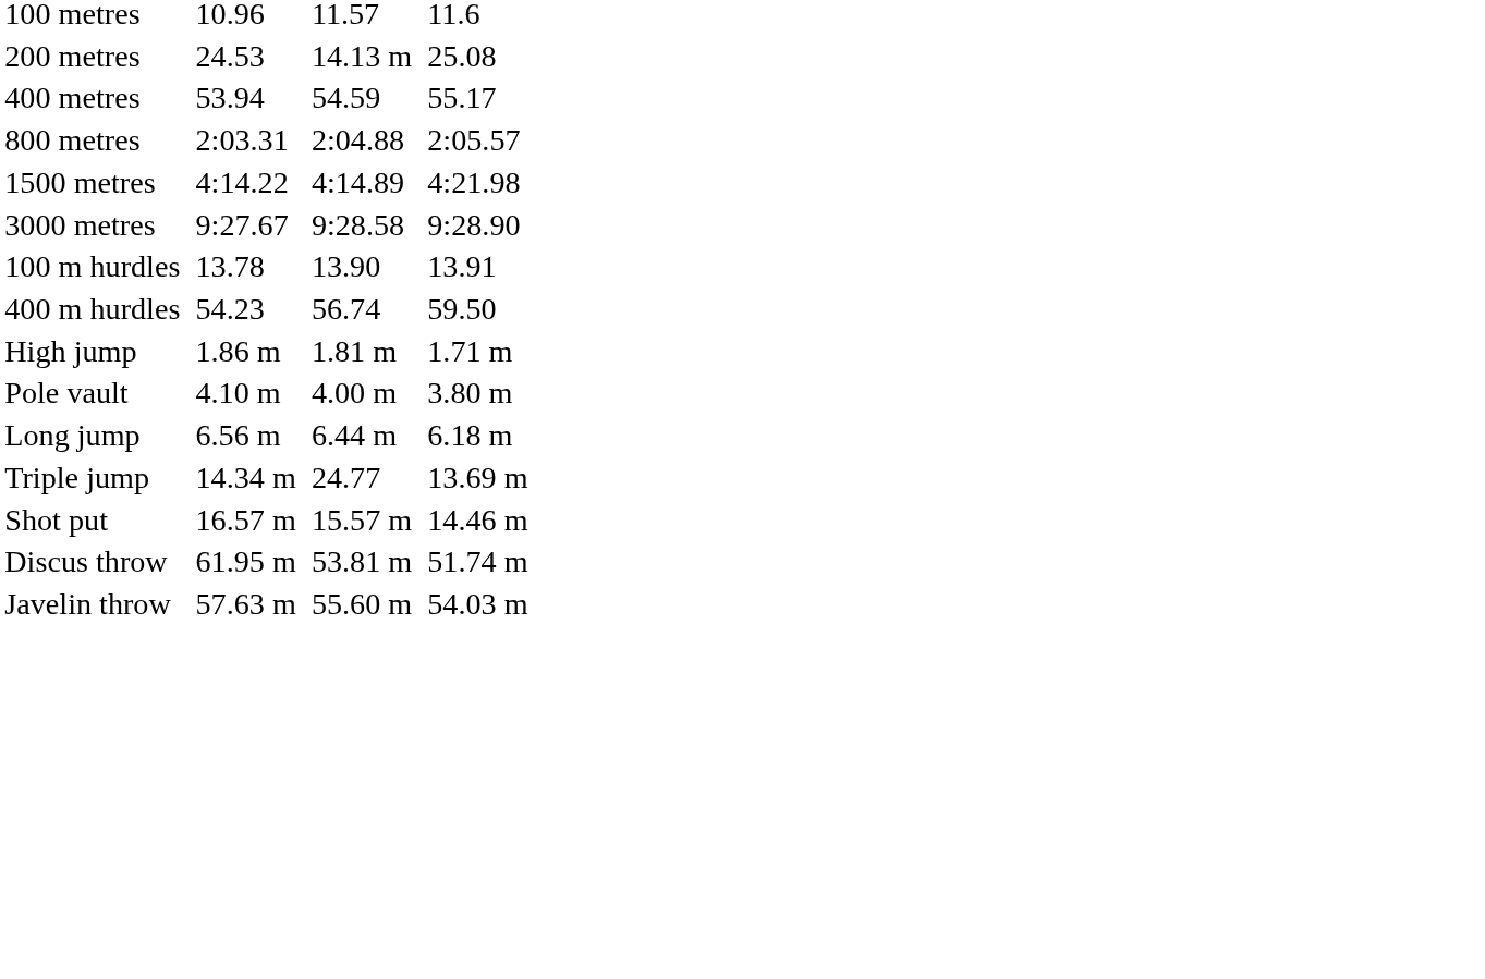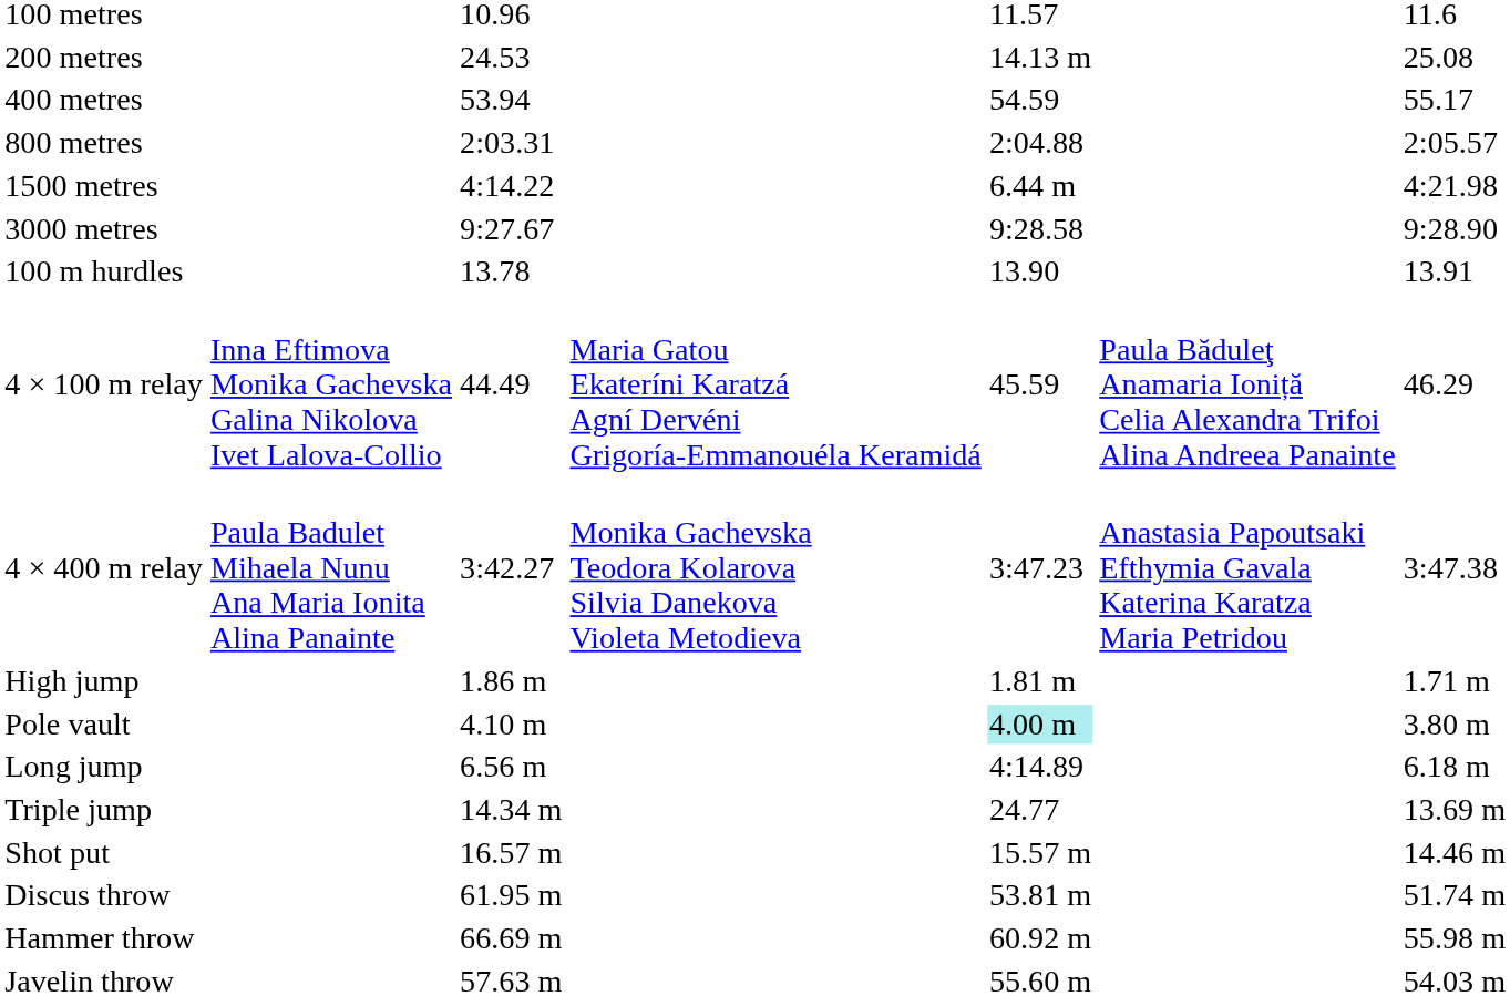 <table>
 <tr>
 <td>100 metres</td>
 <td></td>
 <td>10.96</td>
 <td></td>
 <td>11.57 </td>
 <td></td>
 <td>11.6</td>
 </tr>
 <tr>
 <td>200 metres</td>
 <td></td>
 <td>24.53 </td>
 <td></td>
 <td>14.13 m</td>
 <td></td>
 <td>25.08</td>
 </tr>
 <tr>
 <td>400 metres</td>
 <td></td>
 <td>53.94</td>
 <td></td>
 <td>54.59</td>
 <td></td>
 <td>55.17</td>
 </tr>
 <tr>
 <td>800 metres</td>
 <td></td>
 <td>2:03.31</td>
 <td></td>
 <td>2:04.88</td>
 <td></td>
 <td>2:05.57</td>
 </tr>
 <tr>
 <td>1500 metres</td>
 <td></td>
 <td>4:14.22 </td>
 <td></td>
-<td>4:14.89 </td>
+<td>6.44 m</td>
 <td></td>
 <td>4:21.98</td>
 </tr>
 <tr>
 <td>3000 metres</td>
 <td></td>
 <td>9:27.67</td>
 <td></td>
 <td>9:28.58 </td>
 <td></td>
 <td>9:28.90</td>
 </tr>
 <tr>
 <td>100 m hurdles</td>
 <td></td>
 <td>13.78</td>
 <td></td>
 <td>13.90</td>
 <td></td>
 <td>13.91</td>
 </tr>
 <tr>
-<td>400 m hurdles</td>
-<td></td>
-<td>54.23</td>
-<td></td>
-<td>56.74</td>
-<td></td>
-<td>59.50</td>
+<td>4 × 100 m relay</td>
+<td><br><a href='#'>Inna Eftimova</a><br><a href='#'>Monika Gachevska</a><br><a href='#'>Galina Nikolova</a><br><a href='#'>Ivet Lalova-Collio</a></td>
+<td>44.49</td>
+<td><br><a href='#'>Maria Gatou</a><br><a href='#'>Ekateríni Karatzá</a><br><a href='#'>Agní Dervéni</a><br><a href='#'>Grigoría-Emmanouéla Keramidá</a></td>
+<td>45.59</td>
+<td><br><a href='#'>Paula Băduleţ</a><br><a href='#'>Anamaria Ioniță</a><br><a href='#'>Celia Alexandra Trifoi</a><br><a href='#'>Alina Andreea Panainte</a></td>
+<td>46.29</td>
+</tr>
+<tr>
+<td>4 × 400 m relay</td>
+<td><br><a href='#'>Paula Badulet</a><br><a href='#'>Mihaela Nunu</a><br><a href='#'>Ana Maria Ionita</a><br><a href='#'>Alina Panainte</a></td>
+<td>3:42.27</td>
+<td><br><a href='#'>Monika Gachevska</a><br><a href='#'>Teodora Kolarova</a><br><a href='#'>Silvia Danekova</a><br><a href='#'>Violeta Metodieva</a></td>
+<td>3:47.23</td>
+<td><br><a href='#'>Anastasia Papoutsaki</a><br><a href='#'>Efthymia Gavala</a><br><a href='#'>Katerina Karatza</a><br><a href='#'>Maria Petridou</a></td>
+<td>3:47.38</td>
 </tr>
 <tr>
 <td>High jump</td>
 <td></td>
 <td>1.86 m</td>
 <td></td>
 <td>1.81 m</td>
 <td></td>
 <td>1.71 m</td>
 </tr>
 <tr>
 <td>Pole vault</td>
 <td></td>
 <td>4.10 m </td>
 <td></td>
-<td>4.00 m</td>
+<td style="background: paleturquoise;">4.00 m</td>
 <td></td>
 <td>3.80 m</td>
 </tr>
 <tr>
 <td>Long jump</td>
 <td></td>
 <td>6.56 m </td>
 <td></td>
-<td>6.44 m</td>
+<td>4:14.89 </td>
 <td></td>
 <td>6.18 m</td>
 </tr>
 <tr>
 <td>Triple jump</td>
 <td></td>
 <td>14.34 m </td>
 <td></td>
 <td>24.77</td>
 <td></td>
 <td>13.69 m </td>
 </tr>
 <tr>
 <td>Shot put</td>
 <td></td>
 <td>16.57 m</td>
 <td></td>
 <td>15.57 m</td>
 <td></td>
 <td>14.46 m</td>
 </tr>
 <tr>
 <td>Discus throw</td>
 <td></td>
 <td>61.95 m</td>
 <td></td>
 <td>53.81 m</td>
 <td></td>
 <td>51.74 m</td>
 </tr>
 <tr>
+<td>Hammer throw</td>
+<td></td>
+<td>66.69 m</td>
+<td></td>
+<td>60.92 m</td>
+<td></td>
+<td>55.98 m</td>
+</tr>
+<tr>
 <td>Javelin throw</td>
 <td></td>
 <td>57.63 m</td>
 <td></td>
 <td>55.60 m</td>
 <td></td>
 <td>54.03 m </td>
 </tr>
 </table>
